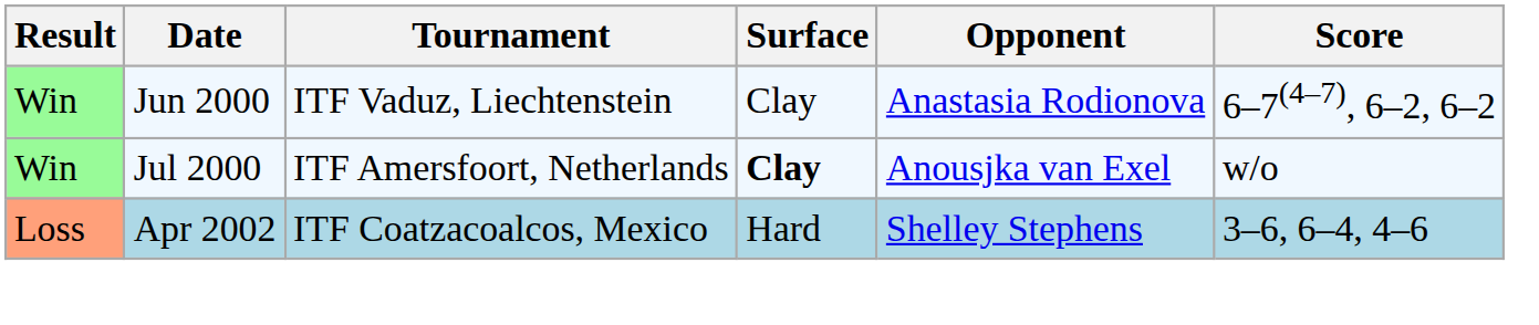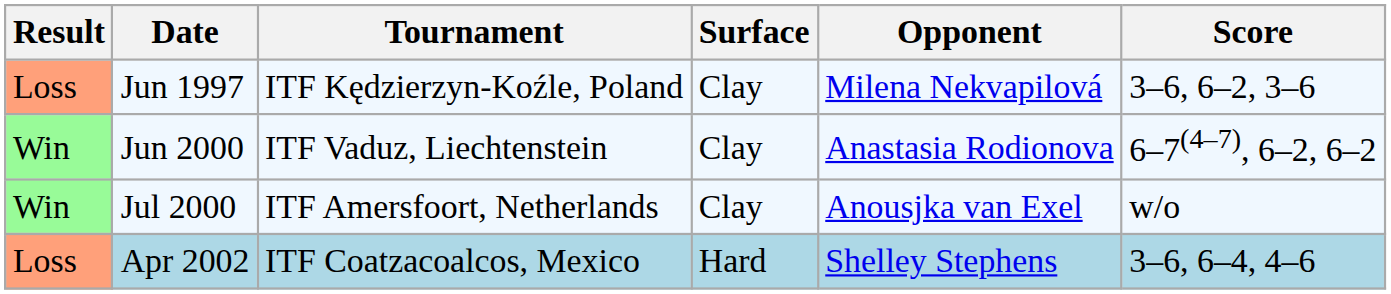 <table class="sortable wikitable" style=font-size:97%>
 <tr>
 <th>Result</th>
 <th>Date</th>
 <th>Tournament</th>
 <th>Surface</th>
 <th>Opponent</th>
 <th class="unsortable">Score</th>
+</tr>
+<tr style="background:#f0f8ff;">
+<td style="background:#ffa07a;">Loss</td>
+<td>Jun 1997</td>
+<td>ITF Kędzierzyn-Koźle, Poland</td>
+<td>Clay</td>
+<td> <a href='#'>Milena Nekvapilová</a></td>
+<td>3–6, 6–2, 3–6</td>
 </tr>
 <tr style="background:#f0f8ff;">
 <td style="background:#98fb98;">Win</td>
 <td>Jun 2000</td>
 <td>ITF Vaduz, Liechtenstein</td>
 <td>Clay</td>
 <td> <a href='#'>Anastasia Rodionova</a></td>
 <td>6–7<sup>(4–7)</sup>, 6–2, 6–2</td>
 </tr>
 <tr style="background:#f0f8ff;">
 <td style="background:#98fb98;">Win</td>
 <td>Jul 2000</td>
 <td>ITF Amersfoort, Netherlands</td>
-<td><strong>Clay</strong></td>
+<td>Clay</td>
 <td> <a href='#'>Anousjka van Exel</a></td>
 <td>w/o</td>
 </tr>
 <tr style="background:lightblue;">
 <td style="background:#ffa07a;">Loss</td>
 <td>Apr 2002</td>
 <td>ITF Coatzacoalcos, Mexico</td>
 <td>Hard</td>
 <td> <a href='#'>Shelley Stephens</a></td>
 <td>3–6, 6–4, 4–6</td>
 </tr>
 </table>
